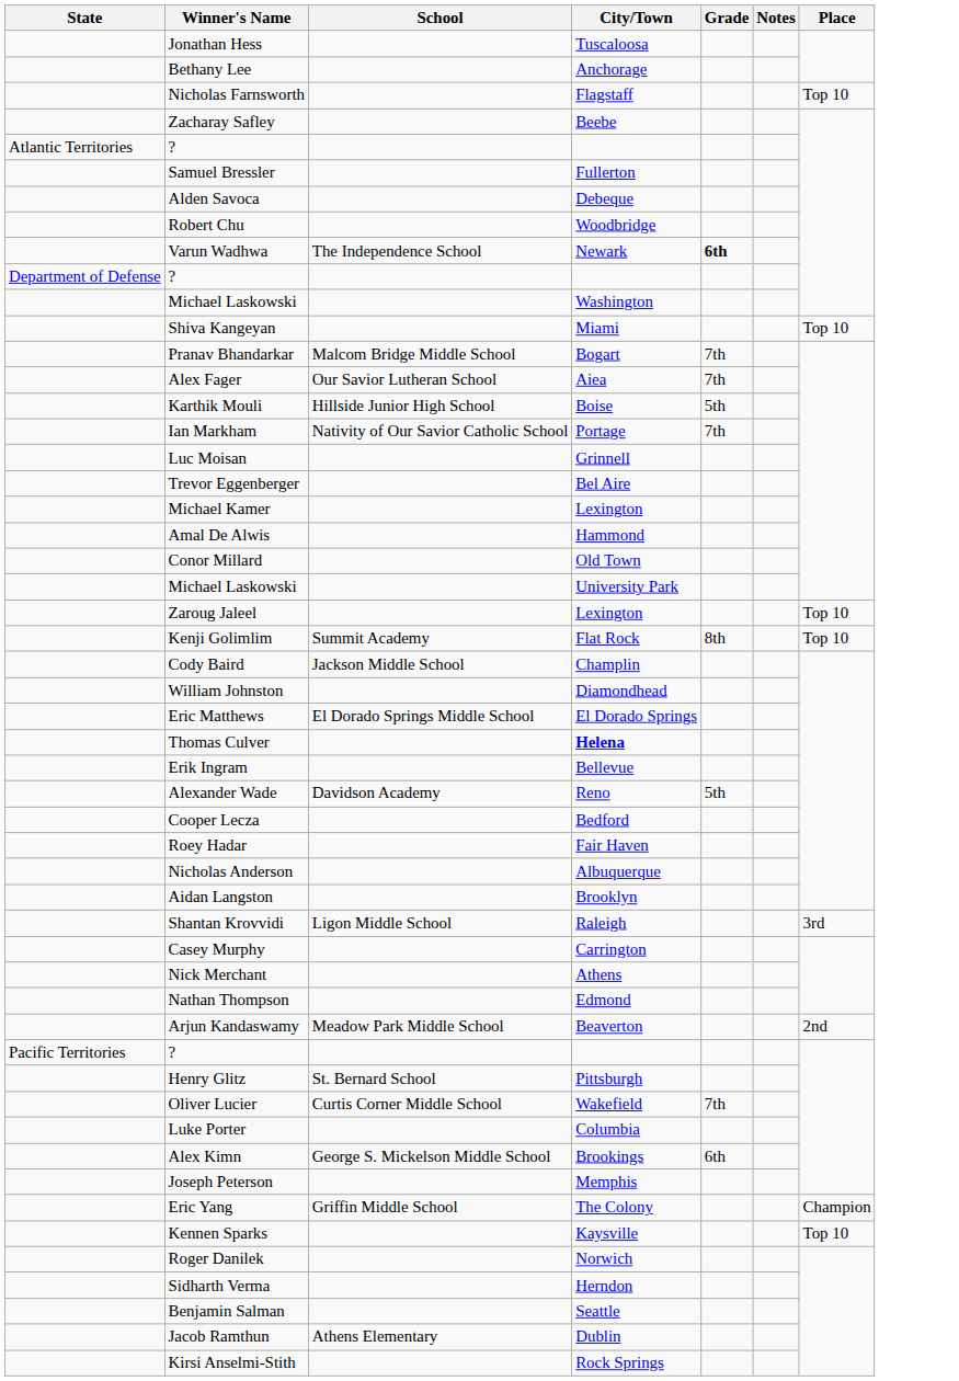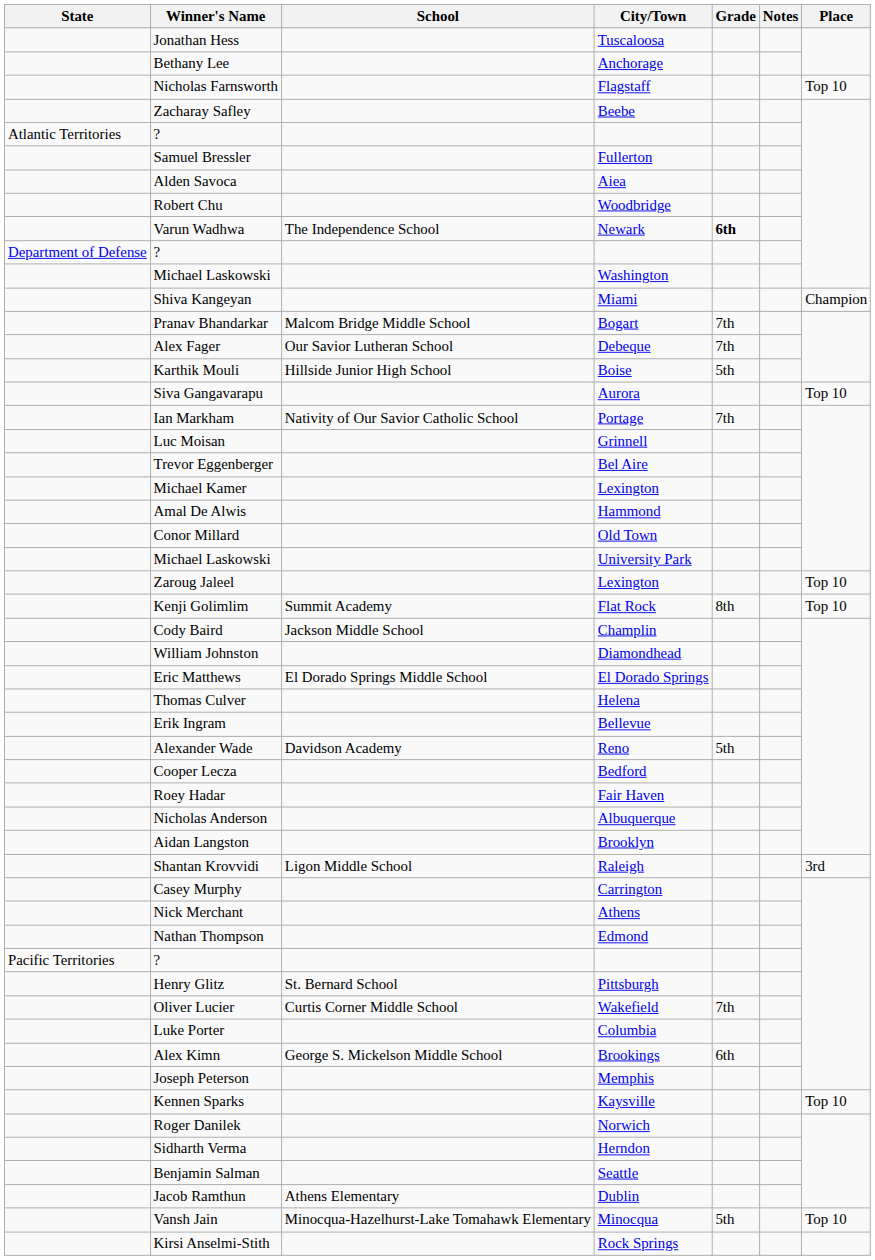 <table class="wikitable">
 <tr>
 <th><strong>State</strong></th>
 <th><strong>Winner's Name</strong></th>
 <th><strong>School</strong></th>
 <th><strong>City/Town</strong></th>
 <th><strong>Grade</strong></th>
 <th><strong>Notes</strong></th>
 <th><strong>Place</strong></th>
 </tr>
 <tr>
 <td></td>
 <td>Jonathan Hess</td>
 <td></td>
 <td><a href='#'>Tuscaloosa</a></td>
 <td></td>
 <td></td>
 </tr>
 <tr>
 <td></td>
 <td>Bethany Lee</td>
 <td></td>
 <td><a href='#'>Anchorage</a></td>
 <td></td>
 <td></td>
 </tr>
 <tr>
 <td></td>
 <td>Nicholas Farnsworth</td>
 <td></td>
 <td><a href='#'>Flagstaff</a></td>
 <td></td>
 <td></td>
 <td>Top 10</td>
 </tr>
 <tr>
 <td></td>
 <td>Zacharay Safley</td>
 <td></td>
 <td><a href='#'>Beebe</a></td>
 <td></td>
 <td></td>
 </tr>
 <tr>
 <td>  Atlantic Territories</td>
 <td>?</td>
 <td></td>
 <td></td>
 <td></td>
 <td></td>
 </tr>
 <tr>
 <td></td>
 <td>Samuel Bressler</td>
 <td></td>
 <td><a href='#'>Fullerton</a></td>
 <td></td>
 <td></td>
 </tr>
 <tr>
 <td></td>
 <td>Alden Savoca</td>
 <td></td>
-<td><a href='#'>Debeque</a></td>
+<td><a href='#'>Aiea</a></td>
 <td></td>
 <td></td>
 </tr>
 <tr>
 <td></td>
 <td>Robert Chu</td>
 <td></td>
 <td><a href='#'>Woodbridge</a></td>
 <td></td>
 <td></td>
 </tr>
 <tr>
 <td></td>
 <td>Varun Wadhwa</td>
 <td>The Independence School</td>
 <td><a href='#'>Newark</a></td>
 <td><strong>6th</strong></td>
 <td></td>
 </tr>
 <tr>
 <td> <a href='#'>Department of Defense</a></td>
 <td>?</td>
 <td></td>
 <td></td>
 <td></td>
 <td></td>
 </tr>
 <tr>
 <td></td>
 <td>Michael Laskowski</td>
 <td></td>
 <td><a href='#'>Washington</a></td>
 <td></td>
 <td></td>
 </tr>
 <tr>
 <td></td>
 <td>Shiva Kangeyan</td>
 <td></td>
 <td><a href='#'>Miami</a></td>
 <td></td>
 <td></td>
-<td>Top 10</td>
+<td>Champion</td>
 </tr>
 <tr>
 <td></td>
 <td>Pranav Bhandarkar</td>
 <td>Malcom Bridge Middle School</td>
 <td><a href='#'>Bogart</a></td>
 <td>7th</td>
 <td></td>
 </tr>
 <tr>
 <td></td>
 <td>Alex Fager</td>
 <td>Our Savior Lutheran School</td>
-<td><a href='#'>Aiea</a></td>
+<td><a href='#'>Debeque</a></td>
 <td>7th</td>
 <td></td>
 </tr>
 <tr>
 <td></td>
 <td>Karthik Mouli</td>
 <td>Hillside Junior High School</td>
 <td><a href='#'>Boise</a></td>
 <td>5th</td>
 <td></td>
+</tr>
+<tr>
+<td></td>
+<td>Siva Gangavarapu</td>
+<td></td>
+<td><a href='#'>Aurora</a></td>
+<td></td>
+<td></td>
+<td>Top 10</td>
 </tr>
 <tr>
 <td></td>
 <td>Ian Markham</td>
 <td>Nativity of Our Savior Catholic School</td>
 <td><a href='#'>Portage</a></td>
 <td>7th</td>
 <td></td>
 </tr>
 <tr>
 <td></td>
 <td>Luc Moisan</td>
 <td></td>
 <td><a href='#'>Grinnell</a></td>
 <td></td>
 <td></td>
 </tr>
 <tr>
 <td></td>
 <td>Trevor Eggenberger</td>
 <td></td>
 <td><a href='#'>Bel Aire</a></td>
 <td></td>
 <td></td>
 </tr>
 <tr>
 <td></td>
 <td>Michael Kamer</td>
 <td></td>
 <td><a href='#'>Lexington</a></td>
 <td></td>
 <td></td>
 </tr>
 <tr>
 <td></td>
 <td>Amal De Alwis</td>
 <td></td>
 <td><a href='#'>Hammond</a></td>
 <td></td>
 <td></td>
 </tr>
 <tr>
 <td></td>
 <td>Conor Millard</td>
 <td></td>
 <td><a href='#'>Old Town</a></td>
 <td></td>
 <td></td>
 </tr>
 <tr>
 <td></td>
 <td>Michael Laskowski</td>
 <td></td>
 <td><a href='#'>University Park</a></td>
 <td></td>
 <td></td>
 </tr>
 <tr>
 <td></td>
 <td>Zaroug Jaleel</td>
 <td></td>
 <td><a href='#'>Lexington</a></td>
 <td></td>
 <td></td>
 <td>Top 10</td>
 </tr>
 <tr>
 <td></td>
 <td>Kenji Golimlim</td>
 <td>Summit Academy</td>
 <td><a href='#'>Flat Rock</a></td>
 <td>8th</td>
 <td></td>
 <td>Top 10</td>
 </tr>
 <tr>
 <td></td>
 <td>Cody Baird</td>
 <td>Jackson Middle School</td>
 <td><a href='#'>Champlin</a></td>
 <td></td>
 <td></td>
 </tr>
 <tr>
 <td></td>
 <td>William Johnston</td>
 <td></td>
 <td><a href='#'>Diamondhead</a></td>
 <td></td>
 <td></td>
 </tr>
 <tr>
 <td></td>
 <td>Eric Matthews</td>
 <td>El Dorado Springs Middle School</td>
 <td><a href='#'>El Dorado Springs</a></td>
 <td></td>
 <td></td>
 </tr>
 <tr>
 <td></td>
 <td>Thomas Culver</td>
 <td></td>
-<td><strong><a href='#'>Helena</a></strong></td>
+<td><a href='#'>Helena</a></td>
 <td></td>
 <td></td>
 </tr>
 <tr>
 <td></td>
 <td>Erik Ingram</td>
 <td></td>
 <td><a href='#'>Bellevue</a></td>
 <td></td>
 <td></td>
 </tr>
 <tr>
 <td></td>
 <td>Alexander Wade</td>
 <td>Davidson Academy</td>
 <td><a href='#'>Reno</a></td>
 <td>5th</td>
 <td></td>
 </tr>
 <tr>
 <td></td>
 <td>Cooper Lecza</td>
 <td></td>
 <td><a href='#'>Bedford</a></td>
 <td></td>
 <td></td>
 </tr>
 <tr>
 <td></td>
 <td>Roey Hadar</td>
 <td></td>
 <td><a href='#'>Fair Haven</a></td>
 <td></td>
 <td></td>
 </tr>
 <tr>
 <td></td>
 <td>Nicholas Anderson</td>
 <td></td>
 <td><a href='#'>Albuquerque</a></td>
 <td></td>
 <td></td>
 </tr>
 <tr>
 <td></td>
 <td>Aidan Langston</td>
 <td></td>
 <td><a href='#'>Brooklyn</a></td>
 <td></td>
 <td></td>
 </tr>
 <tr>
 <td></td>
 <td>Shantan Krovvidi</td>
 <td>Ligon Middle School</td>
 <td><a href='#'>Raleigh</a></td>
 <td></td>
 <td></td>
 <td>3rd</td>
 </tr>
 <tr>
 <td></td>
 <td>Casey Murphy</td>
 <td></td>
 <td><a href='#'>Carrington</a></td>
 <td></td>
 <td></td>
 </tr>
 <tr>
 <td></td>
 <td>Nick Merchant</td>
 <td></td>
 <td><a href='#'>Athens</a></td>
 <td></td>
 <td></td>
 </tr>
 <tr>
 <td></td>
 <td>Nathan Thompson</td>
 <td></td>
 <td><a href='#'>Edmond</a></td>
 <td></td>
 <td></td>
 </tr>
 <tr>
-<td></td>
-<td>Arjun Kandaswamy</td>
-<td>Meadow Park Middle School</td>
-<td><a href='#'>Beaverton</a></td>
-<td></td>
-<td></td>
-<td>2nd</td>
-</tr>
-<tr>
 <td>   Pacific Territories</td>
 <td>?</td>
 <td></td>
 <td></td>
 <td></td>
 <td></td>
 </tr>
 <tr>
 <td></td>
 <td>Henry Glitz</td>
 <td>St. Bernard School</td>
 <td><a href='#'>Pittsburgh</a></td>
 <td></td>
 <td></td>
 </tr>
 <tr>
 <td></td>
 <td>Oliver Lucier</td>
 <td>Curtis Corner Middle School</td>
 <td><a href='#'>Wakefield</a></td>
 <td>7th</td>
 <td></td>
 </tr>
 <tr>
 <td></td>
 <td>Luke Porter</td>
 <td></td>
 <td><a href='#'>Columbia</a></td>
 <td></td>
 <td></td>
 </tr>
 <tr>
 <td></td>
 <td>Alex Kimn</td>
 <td>George S. Mickelson Middle School</td>
 <td><a href='#'>Brookings</a></td>
 <td>6th</td>
 <td></td>
 </tr>
 <tr>
 <td></td>
 <td>Joseph Peterson</td>
 <td></td>
 <td><a href='#'>Memphis</a></td>
 <td></td>
 <td></td>
 </tr>
 <tr>
 <td></td>
-<td>Eric Yang</td>
-<td>Griffin Middle School</td>
-<td><a href='#'>The Colony</a></td>
-<td></td>
-<td></td>
-<td>Champion</td>
-</tr>
-<tr>
-<td></td>
 <td>Kennen Sparks</td>
 <td></td>
 <td><a href='#'>Kaysville</a></td>
 <td></td>
 <td></td>
 <td>Top 10</td>
 </tr>
 <tr>
 <td></td>
 <td>Roger Danilek</td>
 <td></td>
 <td><a href='#'>Norwich</a></td>
 <td></td>
 <td></td>
 </tr>
 <tr>
 <td></td>
 <td>Sidharth Verma</td>
 <td></td>
 <td><a href='#'>Herndon</a></td>
 <td></td>
 <td></td>
 </tr>
 <tr>
 <td></td>
 <td>Benjamin Salman</td>
 <td></td>
 <td><a href='#'>Seattle</a></td>
 <td></td>
 <td></td>
 </tr>
 <tr>
 <td></td>
 <td>Jacob Ramthun</td>
 <td>Athens Elementary</td>
 <td><a href='#'>Dublin</a></td>
 <td></td>
 <td></td>
 </tr>
 <tr>
 <td></td>
+<td>Vansh Jain</td>
+<td>Minocqua-Hazelhurst-Lake Tomahawk Elementary</td>
+<td><a href='#'>Minocqua</a></td>
+<td>5th</td>
+<td></td>
+<td>Top 10</td>
+</tr>
+<tr>
+<td></td>
 <td>Kirsi Anselmi-Stith</td>
 <td></td>
 <td><a href='#'>Rock Springs</a></td>
 <td></td>
 <td></td>
 </tr>
 </table>
